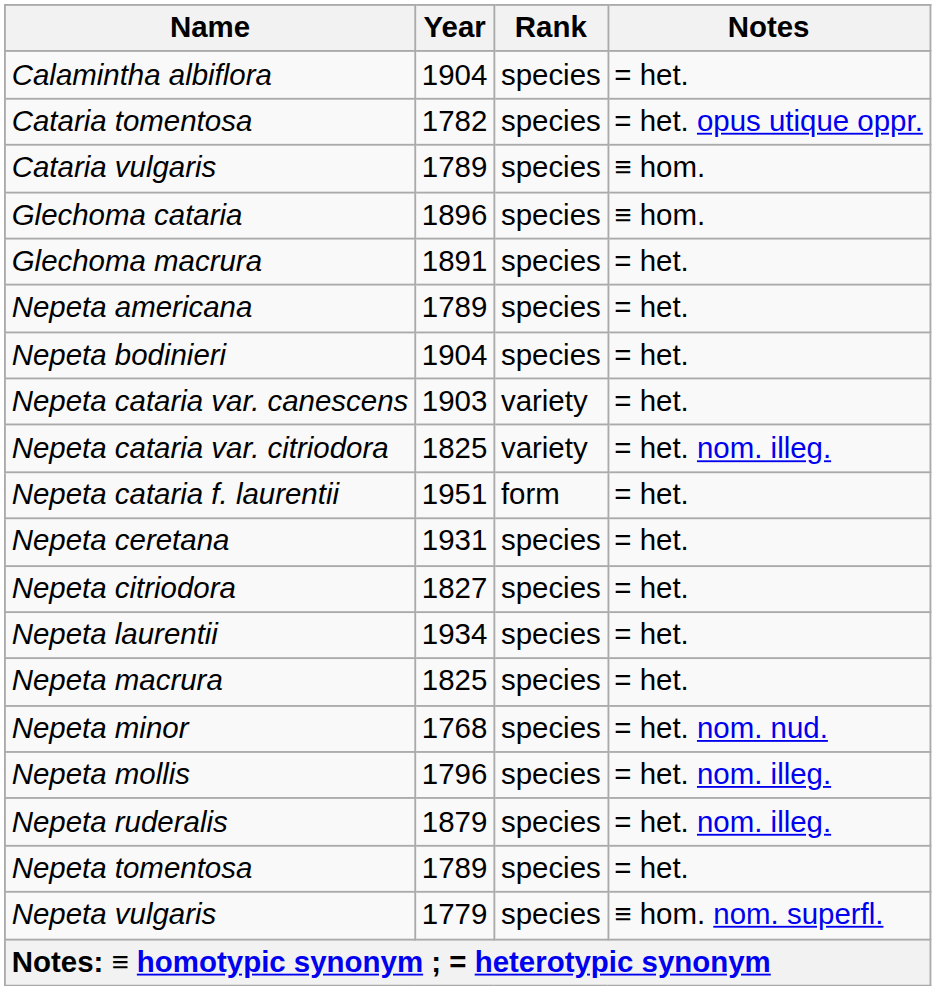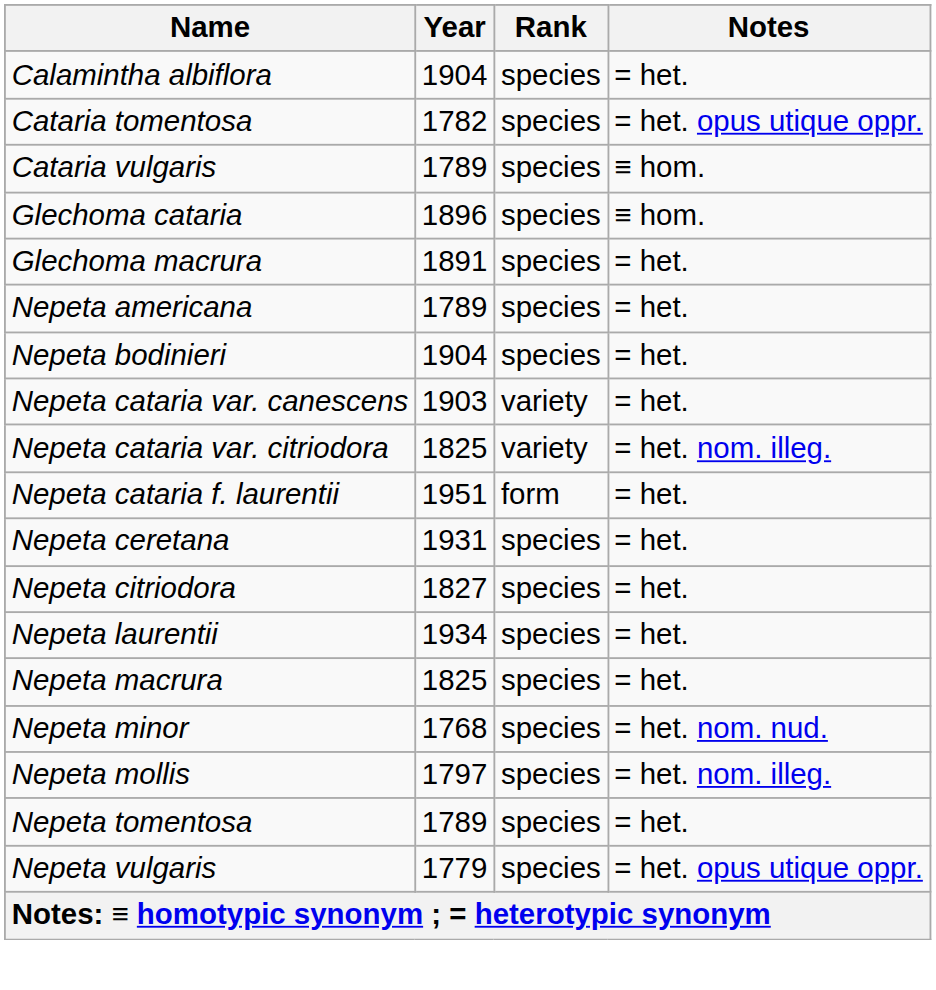 <table class="wikitable sortable mw-collapsible mw-collapsed" id="Synonyms">
 <tr>
 <th>Name</th>
 <th>Year</th>
 <th>Rank</th>
 <th>Notes</th>
 </tr>
 <tr>
 <td><em>Calamintha albiflora</em> </td>
 <td>1904</td>
 <td data-sort-value=A>species</td>
 <td data-sort-value=B>= het.</td>
 </tr>
 <tr>
 <td><em>Cataria tomentosa</em> </td>
 <td>1782</td>
 <td data-sort-value=A>species</td>
 <td data-sort-value=B>= het. <a href='#'>opus utique oppr.</a></td>
 </tr>
 <tr>
 <td><em>Cataria vulgaris</em> </td>
 <td>1789</td>
 <td data-sort-value=A>species</td>
 <td data-sort-value=A>≡ hom.</td>
 </tr>
 <tr>
 <td><em>Glechoma cataria</em> </td>
 <td>1896</td>
 <td data-sort-value=A>species</td>
 <td data-sort-value=A>≡ hom.</td>
 </tr>
 <tr>
 <td><em>Glechoma macrura</em> </td>
 <td>1891</td>
 <td data-sort-value=A>species</td>
 <td data-sort-value=B>= het.</td>
 </tr>
 <tr>
 <td><em>Nepeta americana</em> </td>
 <td>1789</td>
 <td data-sort-value=A>species</td>
 <td data-sort-value=B>= het.</td>
 </tr>
 <tr>
 <td><em>Nepeta bodinieri</em> </td>
 <td>1904</td>
 <td data-sort-value=A>species</td>
 <td data-sort-value=B>= het.</td>
 </tr>
 <tr>
 <td><em>Nepeta cataria var. canescens</em> </td>
 <td>1903</td>
 <td data-sort-value=C>variety</td>
 <td data-sort-value=B>= het.</td>
 </tr>
 <tr>
 <td><em>Nepeta cataria var. citriodora</em> </td>
 <td>1825</td>
 <td data-sort-value=C>variety</td>
 <td data-sort-value=B>= het. <a href='#'>nom. illeg.</a></td>
 </tr>
 <tr>
 <td><em>Nepeta cataria f. laurentii</em> </td>
 <td>1951</td>
 <td data-sort-value=D>form</td>
 <td data-sort-value=B>= het.</td>
 </tr>
 <tr>
 <td><em>Nepeta ceretana</em> </td>
 <td>1931</td>
 <td data-sort-value=A>species</td>
 <td data-sort-value=B>= het.</td>
 </tr>
 <tr>
 <td><em>Nepeta citriodora</em> </td>
 <td>1827</td>
 <td data-sort-value=A>species</td>
 <td data-sort-value=B>= het.</td>
 </tr>
 <tr>
 <td><em>Nepeta laurentii</em> </td>
 <td>1934</td>
 <td data-sort-value=A>species</td>
 <td data-sort-value=B>= het.</td>
 </tr>
 <tr>
 <td><em>Nepeta macrura</em> </td>
 <td>1825</td>
 <td data-sort-value=A>species</td>
 <td data-sort-value=B>= het.</td>
 </tr>
 <tr>
 <td><em>Nepeta minor</em> </td>
 <td>1768</td>
 <td data-sort-value=A>species</td>
 <td data-sort-value=B>= het. <a href='#'>nom. nud.</a></td>
 </tr>
 <tr>
 <td><em>Nepeta mollis</em> </td>
-<td>1796</td>
-<td data-sort-value=A>species</td>
-<td data-sort-value=B>= het. <a href='#'>nom. illeg.</a></td>
-</tr>
-<tr>
-<td><em>Nepeta ruderalis</em> </td>
-<td>1879</td>
+<td>1797</td>
 <td data-sort-value=A>species</td>
 <td data-sort-value=B>= het. <a href='#'>nom. illeg.</a></td>
 </tr>
 <tr>
 <td><em>Nepeta tomentosa</em> </td>
 <td>1789</td>
 <td data-sort-value=A>species</td>
 <td data-sort-value=B>= het.</td>
 </tr>
 <tr>
 <td><em>Nepeta vulgaris</em> </td>
 <td>1779</td>
 <td data-sort-value=A>species</td>
-<td data-sort-value=A>≡ hom. <a href='#'>nom. superfl.</a></td>
+<td data-sort-value=B>= het. <a href='#'>opus utique oppr.</a></td>
 </tr>
 <tr>
 <th colspan=4 style="text-align: left;">Notes: ≡ <a href='#'>homotypic synonym</a> ; = <a href='#'>heterotypic synonym</a></th>
 </tr>
 </table>
